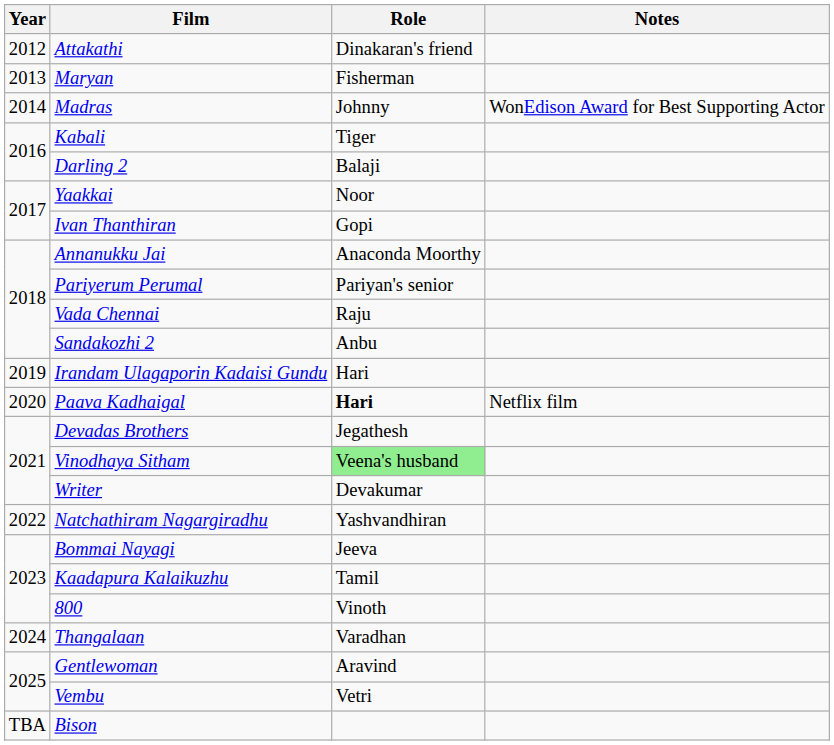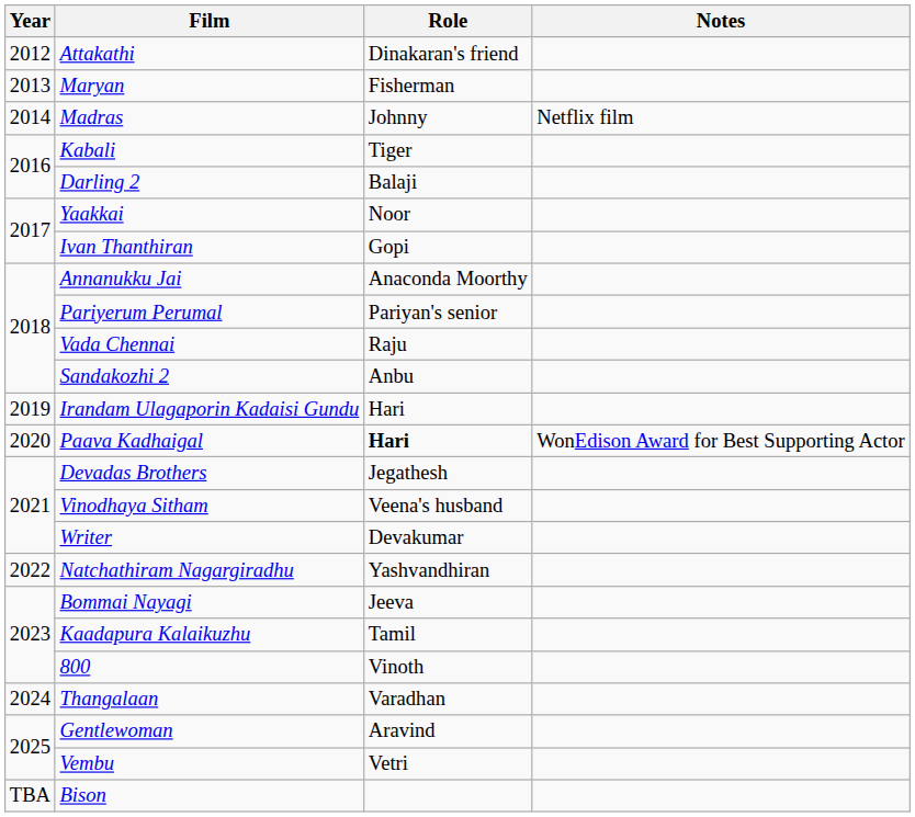 <table class="wikitable sortable">
 <tr>
 <th>Year</th>
 <th>Film</th>
 <th>Role</th>
 <th>Notes</th>
 </tr>
 <tr>
 <td>2012</td>
 <td><em><a href='#'>Attakathi</a></em></td>
 <td>Dinakaran's friend</td>
 <td></td>
 </tr>
 <tr>
 <td>2013</td>
 <td><em><a href='#'>Maryan</a></em></td>
 <td>Fisherman</td>
 <td></td>
 </tr>
 <tr>
 <td>2014</td>
 <td><em><a href='#'>Madras</a></em></td>
 <td>Johnny</td>
-<td>Won<a href='#'>Edison Award</a> for Best Supporting Actor</td>
+<td>Netflix film</td>
 </tr>
 <tr>
 <td rowspan="2">2016</td>
 <td><em><a href='#'>Kabali</a></em></td>
 <td>Tiger</td>
 <td></td>
 </tr>
 <tr>
 <td><em><a href='#'>Darling 2</a></em></td>
 <td>Balaji</td>
 <td></td>
 </tr>
 <tr>
 <td rowspan="2">2017</td>
 <td><em><a href='#'>Yaakkai</a></em></td>
 <td>Noor</td>
 <td></td>
 </tr>
 <tr>
 <td><em><a href='#'>Ivan Thanthiran</a></em></td>
 <td>Gopi</td>
 <td></td>
 </tr>
 <tr>
 <td rowspan="4">2018</td>
 <td><em><a href='#'>Annanukku Jai</a></em></td>
 <td>Anaconda Moorthy</td>
 <td></td>
 </tr>
 <tr>
 <td><em><a href='#'>Pariyerum Perumal</a></em></td>
 <td>Pariyan's senior</td>
 <td></td>
 </tr>
 <tr>
 <td><em><a href='#'>Vada Chennai</a></em></td>
 <td>Raju</td>
 <td></td>
 </tr>
 <tr>
 <td><em><a href='#'>Sandakozhi 2</a></em></td>
 <td>Anbu</td>
 <td></td>
 </tr>
 <tr>
 <td>2019</td>
 <td><em><a href='#'>Irandam Ulagaporin Kadaisi Gundu</a></em></td>
 <td>Hari</td>
 <td></td>
 </tr>
 <tr>
 <td>2020</td>
 <td><em><a href='#'>Paava Kadhaigal</a></em></td>
 <td><strong>Hari</strong></td>
-<td>Netflix film</td>
+<td>Won<a href='#'>Edison Award</a> for Best Supporting Actor</td>
 </tr>
 <tr>
 <td rowspan="3">2021</td>
 <td><em><a href='#'>Devadas Brothers</a></em></td>
 <td>Jegathesh</td>
 <td></td>
 </tr>
 <tr>
 <td><em><a href='#'>Vinodhaya Sitham</a></em></td>
-<td style="background: lightgreen;">Veena's husband</td>
+<td>Veena's husband</td>
 <td></td>
 </tr>
 <tr>
 <td><em><a href='#'>Writer</a></em></td>
 <td>Devakumar</td>
 <td></td>
 </tr>
 <tr>
 <td>2022</td>
 <td><em><a href='#'>Natchathiram Nagargiradhu</a></em></td>
 <td>Yashvandhiran</td>
 <td></td>
 </tr>
 <tr>
 <td rowspan="3">2023</td>
 <td><em><a href='#'>Bommai Nayagi</a></em></td>
 <td>Jeeva</td>
 <td></td>
 </tr>
 <tr>
 <td><em><a href='#'>Kaadapura Kalaikuzhu</a></em></td>
 <td>Tamil</td>
 <td></td>
 </tr>
 <tr>
 <td><em><a href='#'>800</a></em></td>
 <td>Vinoth</td>
 <td></td>
 </tr>
 <tr>
 <td>2024</td>
 <td><em><a href='#'>Thangalaan</a></em></td>
 <td>Varadhan</td>
 <td></td>
 </tr>
 <tr>
 <td rowspan="2">2025</td>
 <td><em><a href='#'>Gentlewoman</a></em></td>
 <td>Aravind</td>
 <td></td>
 </tr>
 <tr>
 <td><em><a href='#'>Vembu</a></em></td>
 <td>Vetri</td>
 <td></td>
 </tr>
 <tr>
 <td>TBA</td>
 <td><em><a href='#'>Bison</a></em></td>
 <td></td>
 <td></td>
 </tr>
 </table>
